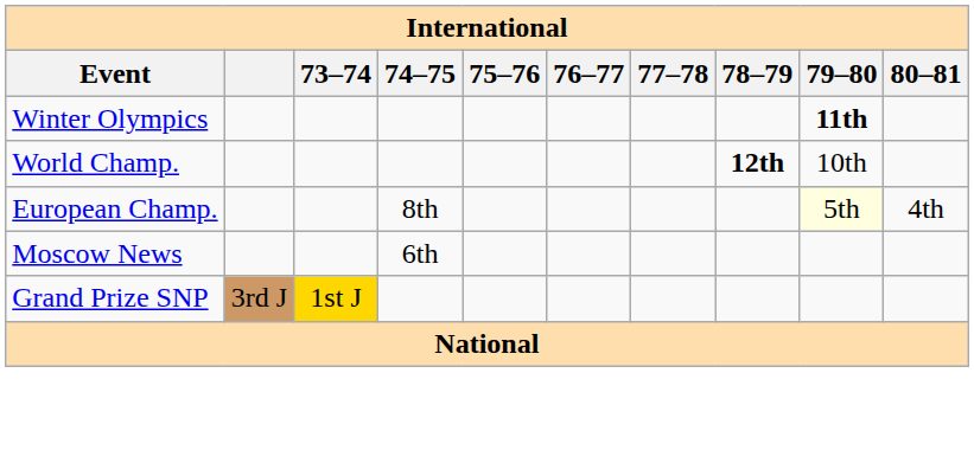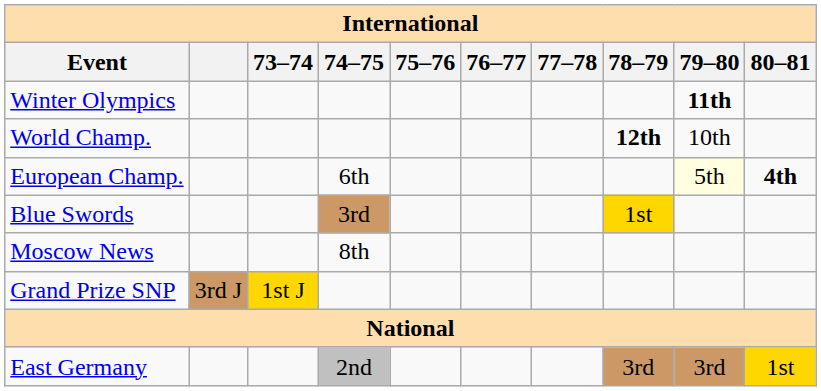 <table class="wikitable" style="text-align:center">
 <tr>
 <th style="background-color: #ffdead; " colspan=10 align=center>International</th>
 </tr>
 <tr>
 <th>Event</th>
 <th></th>
 <th>73–74</th>
 <th>74–75</th>
 <th>75–76</th>
 <th>76–77</th>
 <th>77–78</th>
 <th>78–79</th>
 <th>79–80</th>
 <th>80–81</th>
 </tr>
 <tr>
 <td align=left><a href='#'>Winter Olympics</a></td>
 <td></td>
 <td></td>
 <td></td>
 <td></td>
 <td></td>
 <td></td>
 <td></td>
 <td><strong>11th</strong></td>
 <td></td>
 </tr>
 <tr>
 <td align=left><a href='#'>World Champ.</a></td>
 <td></td>
 <td></td>
 <td></td>
 <td></td>
 <td></td>
 <td></td>
 <td><strong>12th</strong></td>
 <td>10th</td>
 <td></td>
 </tr>
 <tr>
 <td align=left><a href='#'>European Champ.</a></td>
 <td></td>
 <td></td>
-<td>8th</td>
+<td>6th</td>
 <td></td>
 <td></td>
 <td></td>
 <td></td>
 <td style="background: lightyellow;">5th</td>
-<td>4th</td>
+<td><strong>4th</strong></td>
+</tr>
+<tr>
+<td align=left><a href='#'>Blue Swords</a></td>
+<td></td>
+<td></td>
+<td bgcolor=cc9966>3rd</td>
+<td></td>
+<td></td>
+<td></td>
+<td bgcolor=gold>1st</td>
+<td></td>
+<td></td>
 </tr>
 <tr>
 <td align=left><a href='#'>Moscow News</a></td>
 <td></td>
 <td></td>
-<td>6th</td>
+<td>8th</td>
 <td></td>
 <td></td>
 <td></td>
 <td></td>
 <td></td>
 <td></td>
 </tr>
 <tr>
 <td align=left><a href='#'>Grand Prize SNP</a></td>
 <td bgcolor=cc9966>3rd J</td>
 <td bgcolor=gold>1st J</td>
 <td></td>
 <td></td>
 <td></td>
 <td></td>
 <td></td>
 <td></td>
 <td></td>
 </tr>
 <tr>
 <th style="background-color: #ffdead; " colspan=10 align=center>National</th>
 </tr>
+<tr>
+<td align=left><a href='#'>East Germany</a></td>
+<td></td>
+<td></td>
+<td bgcolor=silver>2nd</td>
+<td></td>
+<td></td>
+<td></td>
+<td bgcolor=cc9966>3rd</td>
+<td bgcolor=cc9966>3rd</td>
+<td bgcolor=gold>1st</td>
+</tr>
 </table>
